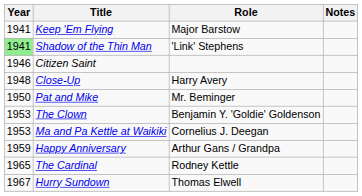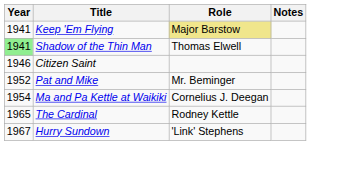 <table class="wikitable">
 <tr>
 <th>Year</th>
 <th>Title</th>
 <th>Role</th>
 <th>Notes</th>
 </tr>
 <tr>
 <td>1941</td>
 <td><em><a href='#'>Keep 'Em Flying</a></em></td>
-<td>Major Barstow</td>
+<td style="background: khaki;">Major Barstow</td>
 <td></td>
 </tr>
 <tr>
 <td style="background: lightgreen;">1941</td>
 <td><em><a href='#'>Shadow of the Thin Man</a></em></td>
-<td>'Link' Stephens</td>
+<td>Thomas Elwell</td>
 <td></td>
 </tr>
 <tr>
 <td>1946</td>
 <td><em>Citizen Saint</em></td>
 <td></td>
 <td></td>
 </tr>
 <tr>
-<td>1948</td>
-<td><em><a href='#'>Close-Up</a></em></td>
-<td>Harry Avery</td>
-<td></td>
-</tr>
-<tr>
-<td>1950</td>
+<td>1952</td>
 <td><em><a href='#'>Pat and Mike</a></em></td>
 <td>Mr. Beminger</td>
 <td></td>
 </tr>
 <tr>
-<td>1953</td>
-<td><em><a href='#'>The Clown</a></em></td>
-<td>Benjamin Y. 'Goldie' Goldenson</td>
-<td></td>
-</tr>
-<tr>
-<td>1953</td>
+<td>1954</td>
 <td><em><a href='#'>Ma and Pa Kettle at Waikiki</a></em></td>
 <td>Cornelius J. Deegan</td>
-<td></td>
-</tr>
-<tr>
-<td>1959</td>
-<td><em><a href='#'>Happy Anniversary</a></em></td>
-<td>Arthur Gans / Grandpa</td>
 <td></td>
 </tr>
 <tr>
 <td>1965</td>
 <td><em><a href='#'>The Cardinal</a></em></td>
 <td>Rodney Kettle</td>
 <td></td>
 </tr>
 <tr>
 <td>1967</td>
 <td><em><a href='#'>Hurry Sundown</a></em></td>
-<td>Thomas Elwell</td>
+<td>'Link' Stephens</td>
 <td></td>
 </tr>
 </table>
